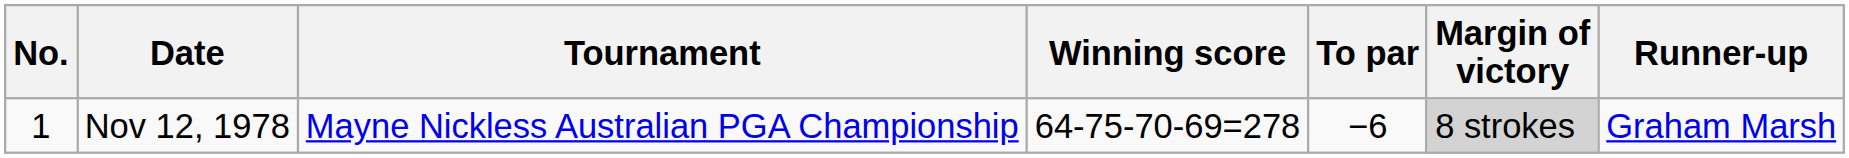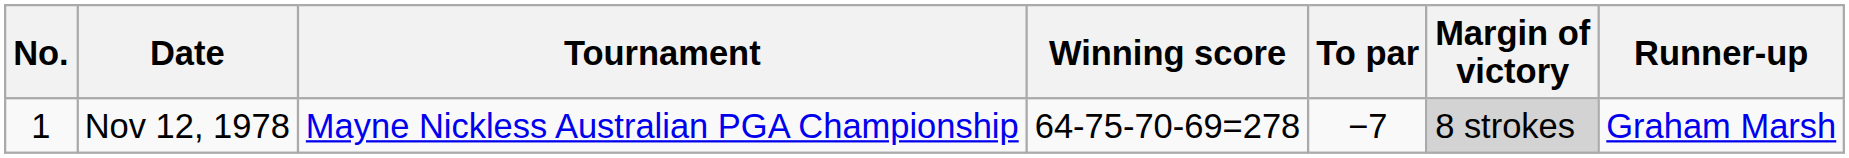 <table class="wikitable" style="font-size:95%;">
 <tr>
 <th>No.</th>
 <th>Date</th>
 <th>Tournament</th>
 <th>Winning score</th>
 <th>To par</th>
 <th>Margin of<br>victory</th>
 <th>Runner-up</th>
 </tr>
 <tr>
 <td align=center>1</td>
 <td align=right>Nov 12, 1978</td>
 <td><a href='#'>Mayne Nickless Australian PGA Championship</a></td>
 <td align=right>64-75-70-69=278</td>
-<td align=center>−6</td>
+<td align=center>−7</td>
 <td style="background: lightgrey;">8 strokes</td>
 <td> <a href='#'>Graham Marsh</a></td>
 </tr>
 </table>
